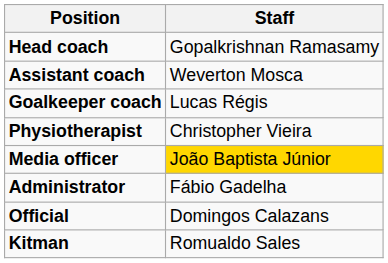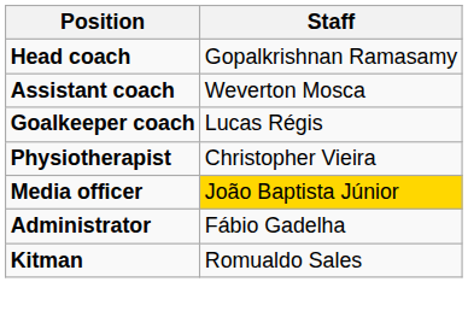 <table class="wikitable">
 <tr>
 <th>Position</th>
 <th>Staff</th>
 </tr>
 <tr>
 <td><strong>Head coach</strong></td>
 <td> Gopalkrishnan Ramasamy</td>
 </tr>
 <tr>
 <td><strong>Assistant coach</strong></td>
 <td> Weverton Mosca</td>
 </tr>
 <tr>
 <td><strong>Goalkeeper coach</strong></td>
 <td> Lucas Régis</td>
 </tr>
 <tr>
 <td><strong>Physiotherapist</strong></td>
 <td> Christopher Vieira</td>
 </tr>
 <tr>
 <td><strong>Media officer</strong></td>
 <td style="background: gold;"> João Baptista Júnior</td>
 </tr>
 <tr>
 <td><strong>Administrator</strong></td>
 <td> Fábio Gadelha</td>
 </tr>
 <tr>
-<td><strong>Official</strong></td>
-<td> Domingos Calazans</td>
-</tr>
-<tr>
 <td><strong>Kitman</strong></td>
 <td> Romualdo Sales</td>
 </tr>
 </table>
